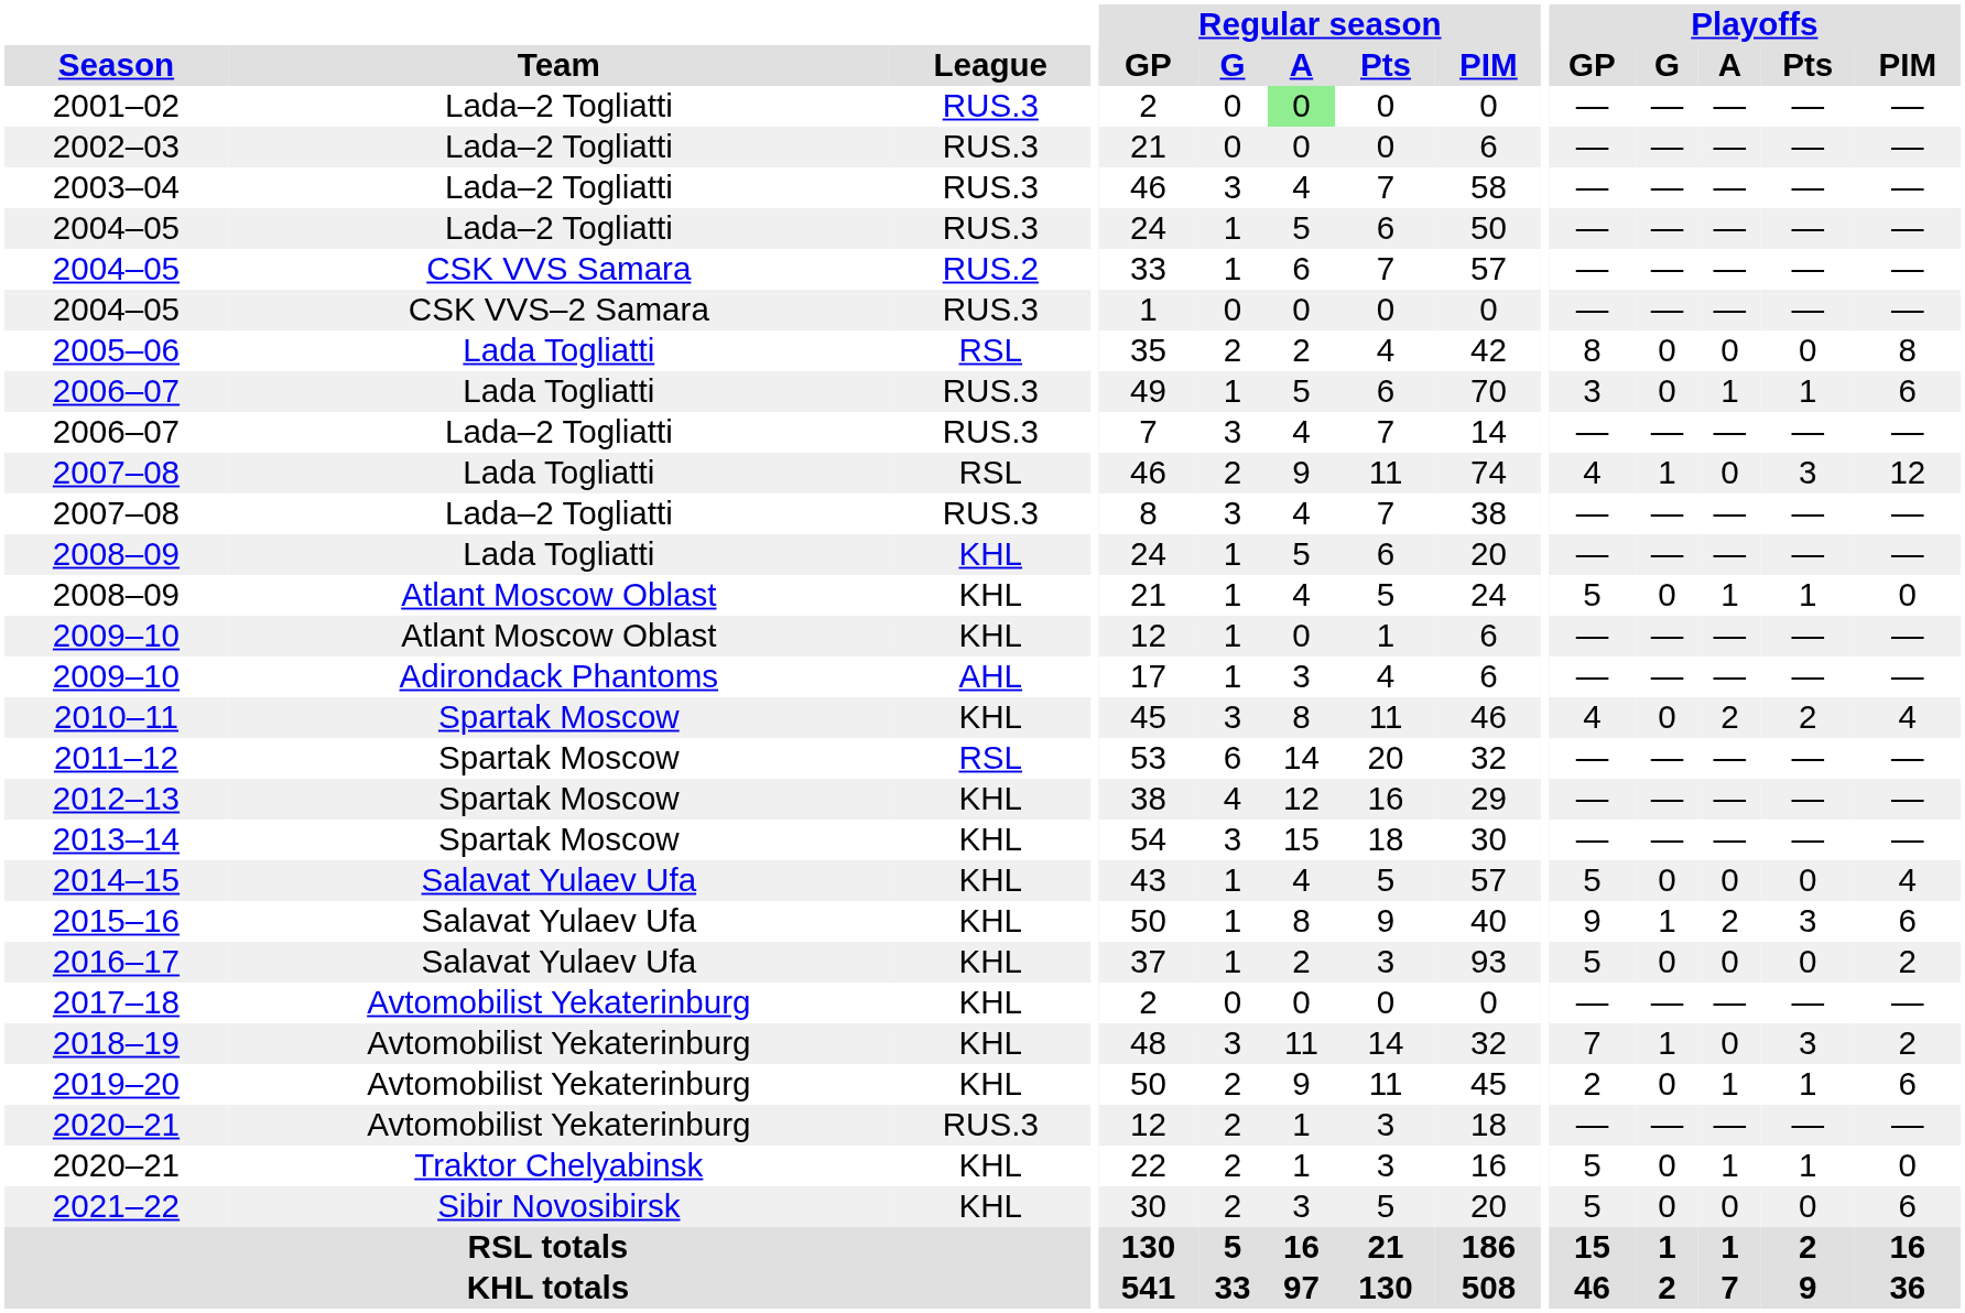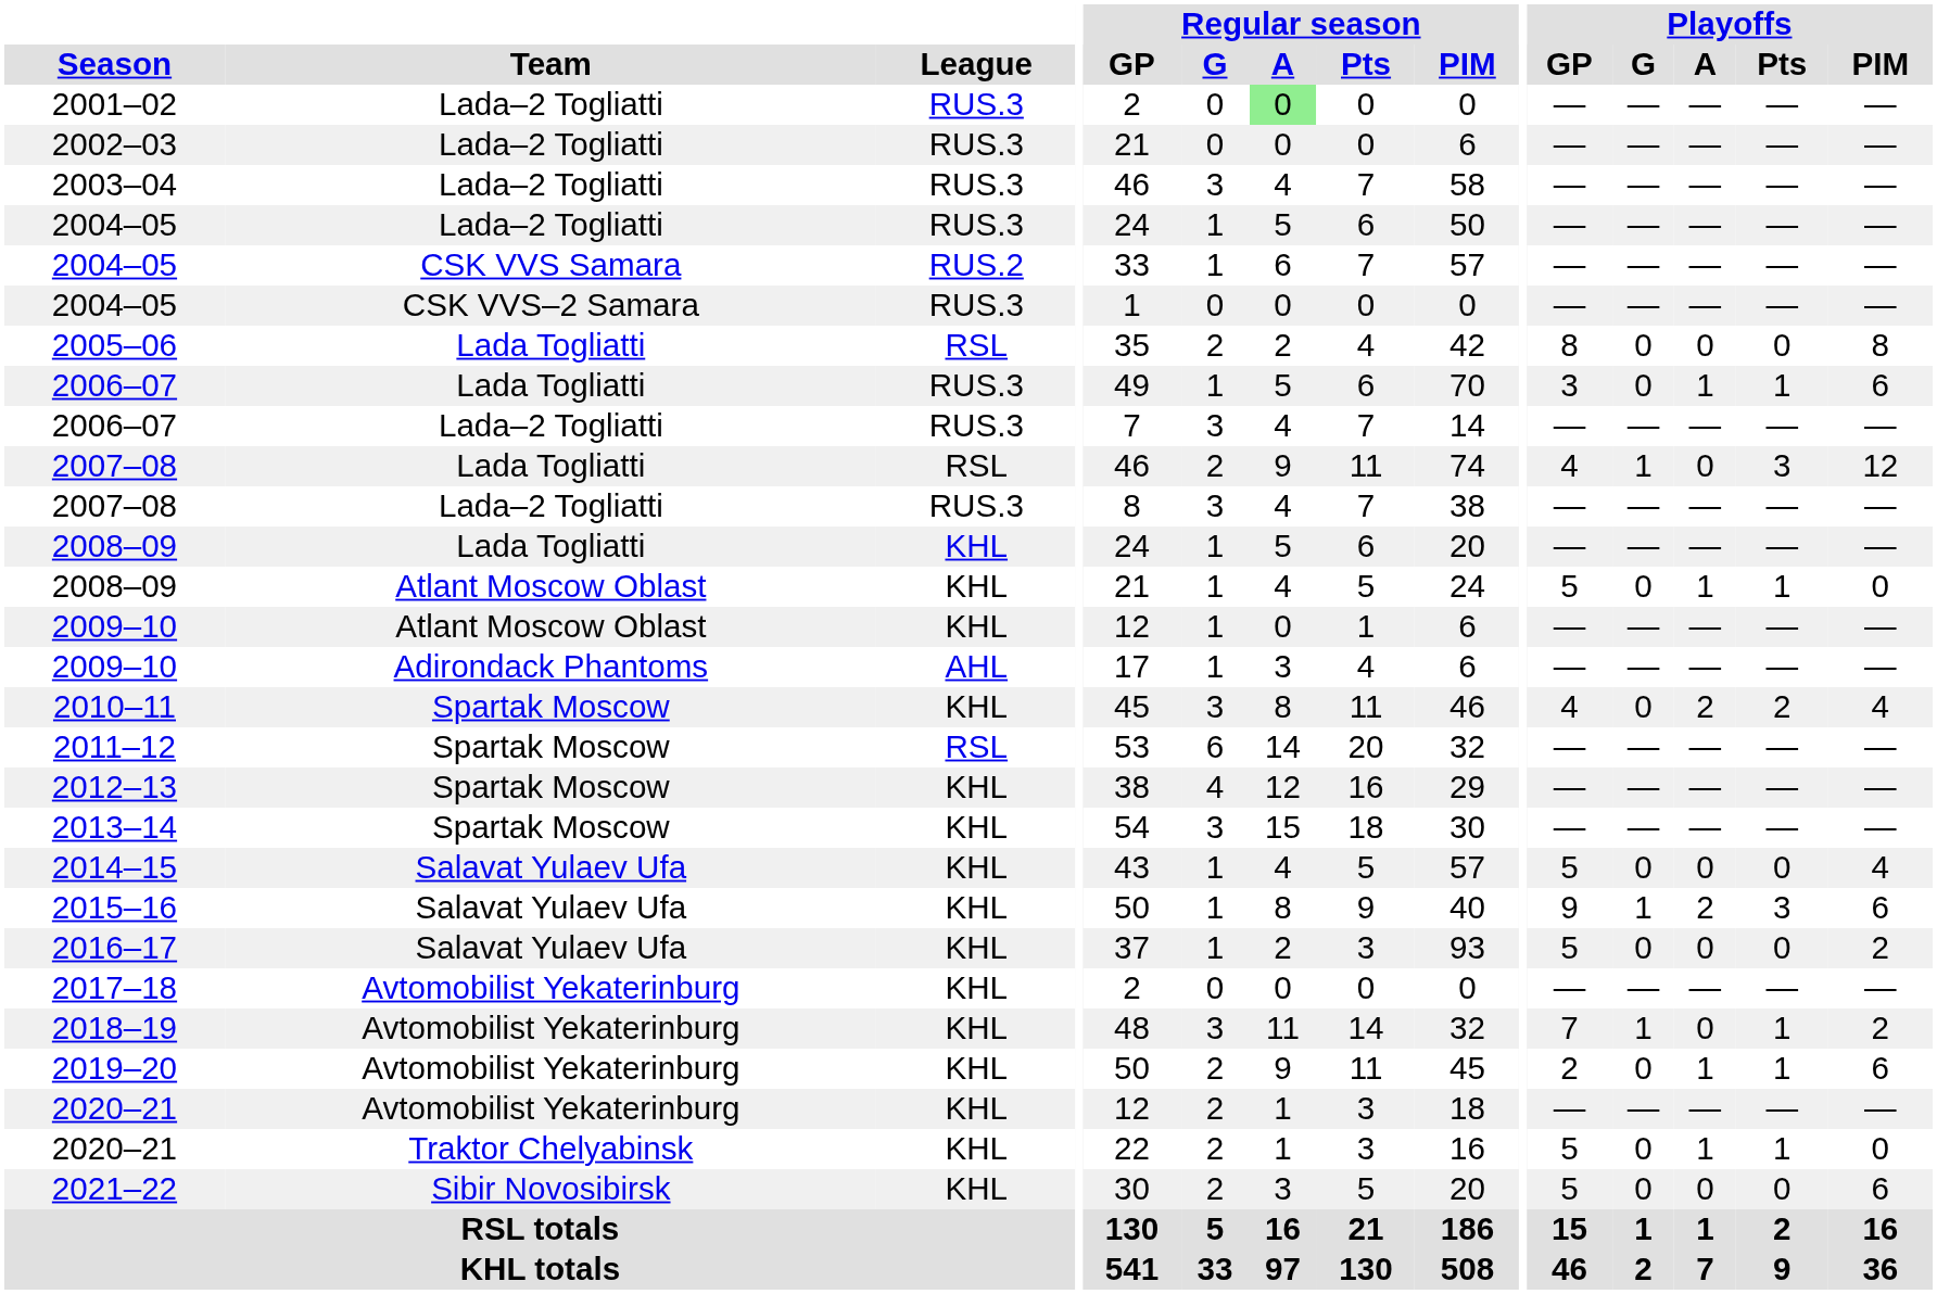 <table border="0" cellpadding="1" cellspacing="0" style="text-align:center; width:60em">
 <tr bgcolor="#e0e0e0">
 <th colspan="3" bgcolor="#ffffff"></th>
 <th rowspan="99" bgcolor="#ffffff"></th>
 <th colspan="5"><a href='#'>Regular season</a></th>
 <th rowspan="99" bgcolor="#ffffff"></th>
 <th colspan="5"><a href='#'>Playoffs</a></th>
 </tr>
 <tr bgcolor="#e0e0e0">
 <th><a href='#'>Season</a></th>
 <th>Team</th>
 <th>League</th>
 <th>GP</th>
 <th><a href='#'>G</a></th>
 <th><a href='#'>A</a></th>
 <th><a href='#'>Pts</a></th>
 <th><a href='#'>PIM</a></th>
 <th>GP</th>
 <th>G</th>
 <th>A</th>
 <th>Pts</th>
 <th>PIM</th>
 </tr>
 <tr>
 <td>2001–02</td>
 <td>Lada–2 Togliatti</td>
 <td><a href='#'>RUS.3</a></td>
 <td>2</td>
 <td>0</td>
 <td style="background: lightgreen;">0</td>
 <td>0</td>
 <td>0</td>
 <td>—</td>
 <td>—</td>
 <td>—</td>
 <td>—</td>
 <td>—</td>
 </tr>
 <tr bgcolor="#f0f0f0">
 <td>2002–03</td>
 <td>Lada–2 Togliatti</td>
 <td>RUS.3</td>
 <td>21</td>
 <td>0</td>
 <td>0</td>
 <td>0</td>
 <td>6</td>
 <td>—</td>
 <td>—</td>
 <td>—</td>
 <td>—</td>
 <td>—</td>
 </tr>
 <tr>
 <td>2003–04</td>
 <td>Lada–2 Togliatti</td>
 <td>RUS.3</td>
 <td>46</td>
 <td>3</td>
 <td>4</td>
 <td>7</td>
 <td>58</td>
 <td>—</td>
 <td>—</td>
 <td>—</td>
 <td>—</td>
 <td>—</td>
 </tr>
 <tr bgcolor="#f0f0f0">
 <td>2004–05</td>
 <td>Lada–2 Togliatti</td>
 <td>RUS.3</td>
 <td>24</td>
 <td>1</td>
 <td>5</td>
 <td>6</td>
 <td>50</td>
 <td>—</td>
 <td>—</td>
 <td>—</td>
 <td>—</td>
 <td>—</td>
 </tr>
 <tr>
 <td><a href='#'>2004–05</a></td>
 <td><a href='#'>CSK VVS Samara</a></td>
 <td><a href='#'>RUS.2</a></td>
 <td>33</td>
 <td>1</td>
 <td>6</td>
 <td>7</td>
 <td>57</td>
 <td>—</td>
 <td>—</td>
 <td>—</td>
 <td>—</td>
 <td>—</td>
 </tr>
 <tr bgcolor="#f0f0f0">
 <td>2004–05</td>
 <td>CSK VVS–2 Samara</td>
 <td>RUS.3</td>
 <td>1</td>
 <td>0</td>
 <td>0</td>
 <td>0</td>
 <td>0</td>
 <td>—</td>
 <td>—</td>
 <td>—</td>
 <td>—</td>
 <td>—</td>
 </tr>
 <tr>
 <td><a href='#'>2005–06</a></td>
 <td><a href='#'>Lada Togliatti</a></td>
 <td><a href='#'>RSL</a></td>
 <td>35</td>
 <td>2</td>
 <td>2</td>
 <td>4</td>
 <td>42</td>
 <td>8</td>
 <td>0</td>
 <td>0</td>
 <td>0</td>
 <td>8</td>
 </tr>
 <tr bgcolor="#f0f0f0">
 <td><a href='#'>2006–07</a></td>
 <td>Lada Togliatti</td>
 <td>RUS.3</td>
 <td>49</td>
 <td>1</td>
 <td>5</td>
 <td>6</td>
 <td>70</td>
 <td>3</td>
 <td>0</td>
 <td>1</td>
 <td>1</td>
 <td>6</td>
 </tr>
 <tr>
 <td>2006–07</td>
 <td>Lada–2 Togliatti</td>
 <td>RUS.3</td>
 <td>7</td>
 <td>3</td>
 <td>4</td>
 <td>7</td>
 <td>14</td>
 <td>—</td>
 <td>—</td>
 <td>—</td>
 <td>—</td>
 <td>—</td>
 </tr>
 <tr bgcolor="#f0f0f0">
 <td><a href='#'>2007–08</a></td>
 <td>Lada Togliatti</td>
 <td>RSL</td>
 <td>46</td>
 <td>2</td>
 <td>9</td>
 <td>11</td>
 <td>74</td>
 <td>4</td>
 <td>1</td>
 <td>0</td>
 <td>3</td>
 <td>12</td>
 </tr>
 <tr>
 <td>2007–08</td>
 <td>Lada–2 Togliatti</td>
 <td>RUS.3</td>
 <td>8</td>
 <td>3</td>
 <td>4</td>
 <td>7</td>
 <td>38</td>
 <td>—</td>
 <td>—</td>
 <td>—</td>
 <td>—</td>
 <td>—</td>
 </tr>
 <tr bgcolor="#f0f0f0">
 <td><a href='#'>2008–09</a></td>
 <td>Lada Togliatti</td>
 <td><a href='#'>KHL</a></td>
 <td>24</td>
 <td>1</td>
 <td>5</td>
 <td>6</td>
 <td>20</td>
 <td>—</td>
 <td>—</td>
 <td>—</td>
 <td>—</td>
 <td>—</td>
 </tr>
 <tr>
 <td>2008–09</td>
 <td><a href='#'>Atlant Moscow Oblast</a></td>
 <td>KHL</td>
 <td>21</td>
 <td>1</td>
 <td>4</td>
 <td>5</td>
 <td>24</td>
 <td>5</td>
 <td>0</td>
 <td>1</td>
 <td>1</td>
 <td>0</td>
 </tr>
 <tr bgcolor="#f0f0f0">
 <td><a href='#'>2009–10</a></td>
 <td>Atlant Moscow Oblast</td>
 <td>KHL</td>
 <td>12</td>
 <td>1</td>
 <td>0</td>
 <td>1</td>
 <td>6</td>
 <td>—</td>
 <td>—</td>
 <td>—</td>
 <td>—</td>
 <td>—</td>
 </tr>
 <tr>
 <td><a href='#'>2009–10</a></td>
 <td><a href='#'>Adirondack Phantoms</a></td>
 <td><a href='#'>AHL</a></td>
 <td>17</td>
 <td>1</td>
 <td>3</td>
 <td>4</td>
 <td>6</td>
 <td>—</td>
 <td>—</td>
 <td>—</td>
 <td>—</td>
 <td>—</td>
 </tr>
 <tr bgcolor="#f0f0f0">
 <td><a href='#'>2010–11</a></td>
 <td><a href='#'>Spartak Moscow</a></td>
 <td>KHL</td>
 <td>45</td>
 <td>3</td>
 <td>8</td>
 <td>11</td>
 <td>46</td>
 <td>4</td>
 <td>0</td>
 <td>2</td>
 <td>2</td>
 <td>4</td>
 </tr>
 <tr>
 <td><a href='#'>2011–12</a></td>
 <td>Spartak Moscow</td>
 <td><a href='#'>RSL</a></td>
 <td>53</td>
 <td>6</td>
 <td>14</td>
 <td>20</td>
 <td>32</td>
 <td>—</td>
 <td>—</td>
 <td>—</td>
 <td>—</td>
 <td>—</td>
 </tr>
 <tr bgcolor="#f0f0f0">
 <td><a href='#'>2012–13</a></td>
 <td>Spartak Moscow</td>
 <td>KHL</td>
 <td>38</td>
 <td>4</td>
 <td>12</td>
 <td>16</td>
 <td>29</td>
 <td>—</td>
 <td>—</td>
 <td>—</td>
 <td>—</td>
 <td>—</td>
 </tr>
 <tr>
 <td><a href='#'>2013–14</a></td>
 <td>Spartak Moscow</td>
 <td>KHL</td>
 <td>54</td>
 <td>3</td>
 <td>15</td>
 <td>18</td>
 <td>30</td>
 <td>—</td>
 <td>—</td>
 <td>—</td>
 <td>—</td>
 <td>—</td>
 </tr>
 <tr bgcolor="#f0f0f0">
 <td><a href='#'>2014–15</a></td>
 <td><a href='#'>Salavat Yulaev Ufa</a></td>
 <td>KHL</td>
 <td>43</td>
 <td>1</td>
 <td>4</td>
 <td>5</td>
 <td>57</td>
 <td>5</td>
 <td>0</td>
 <td>0</td>
 <td>0</td>
 <td>4</td>
 </tr>
 <tr>
 <td><a href='#'>2015–16</a></td>
 <td>Salavat Yulaev Ufa</td>
 <td>KHL</td>
 <td>50</td>
 <td>1</td>
 <td>8</td>
 <td>9</td>
 <td>40</td>
 <td>9</td>
 <td>1</td>
 <td>2</td>
 <td>3</td>
 <td>6</td>
 </tr>
 <tr bgcolor="#f0f0f0">
 <td><a href='#'>2016–17</a></td>
 <td>Salavat Yulaev Ufa</td>
 <td>KHL</td>
 <td>37</td>
 <td>1</td>
 <td>2</td>
 <td>3</td>
 <td>93</td>
 <td>5</td>
 <td>0</td>
 <td>0</td>
 <td>0</td>
 <td>2</td>
 </tr>
 <tr>
 <td><a href='#'>2017–18</a></td>
 <td><a href='#'>Avtomobilist Yekaterinburg</a></td>
 <td>KHL</td>
 <td>2</td>
 <td>0</td>
 <td>0</td>
 <td>0</td>
 <td>0</td>
 <td>—</td>
 <td>—</td>
 <td>—</td>
 <td>—</td>
 <td>—</td>
 </tr>
 <tr bgcolor="#f0f0f0">
 <td><a href='#'>2018–19</a></td>
 <td>Avtomobilist Yekaterinburg</td>
 <td>KHL</td>
 <td>48</td>
 <td>3</td>
 <td>11</td>
 <td>14</td>
 <td>32</td>
 <td>7</td>
 <td>1</td>
 <td>0</td>
-<td>3</td>
+<td>1</td>
 <td>2</td>
 </tr>
 <tr>
 <td><a href='#'>2019–20</a></td>
 <td>Avtomobilist Yekaterinburg</td>
 <td>KHL</td>
 <td>50</td>
 <td>2</td>
 <td>9</td>
 <td>11</td>
 <td>45</td>
 <td>2</td>
 <td>0</td>
 <td>1</td>
 <td>1</td>
 <td>6</td>
 </tr>
 <tr bgcolor="#f0f0f0">
 <td><a href='#'>2020–21</a></td>
 <td>Avtomobilist Yekaterinburg</td>
-<td>RUS.3</td>
+<td>KHL</td>
 <td>12</td>
 <td>2</td>
 <td>1</td>
 <td>3</td>
 <td>18</td>
 <td>—</td>
 <td>—</td>
 <td>—</td>
 <td>—</td>
 <td>—</td>
 </tr>
 <tr>
 <td>2020–21</td>
 <td><a href='#'>Traktor Chelyabinsk</a></td>
 <td>KHL</td>
 <td>22</td>
 <td>2</td>
 <td>1</td>
 <td>3</td>
 <td>16</td>
 <td>5</td>
 <td>0</td>
 <td>1</td>
 <td>1</td>
 <td>0</td>
 </tr>
 <tr bgcolor="#f0f0f0">
 <td><a href='#'>2021–22</a></td>
 <td><a href='#'>Sibir Novosibirsk</a></td>
 <td>KHL</td>
 <td>30</td>
 <td>2</td>
 <td>3</td>
 <td>5</td>
 <td>20</td>
 <td>5</td>
 <td>0</td>
 <td>0</td>
 <td>0</td>
 <td>6</td>
 </tr>
 <tr bgcolor="#e0e0e0">
 <th colspan="3">RSL totals</th>
 <th>130</th>
 <th>5</th>
 <th>16</th>
 <th>21</th>
 <th>186</th>
 <th>15</th>
 <th>1</th>
 <th>1</th>
 <th>2</th>
 <th>16</th>
 </tr>
 <tr bgcolor="#e0e0e0">
 <th colspan="3">KHL totals</th>
 <th>541</th>
 <th>33</th>
 <th>97</th>
 <th>130</th>
 <th>508</th>
 <th>46</th>
 <th>2</th>
 <th>7</th>
 <th>9</th>
 <th>36</th>
 </tr>
 </table>
